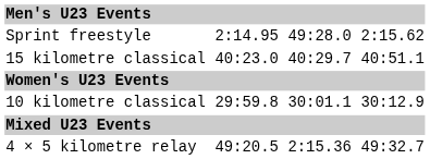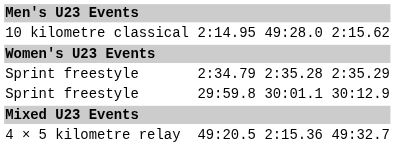 <table>
 <tr style="background:#ccc;">
 <td colspan=7><strong>Men's U23 Events</strong></td>
 </tr>
 <tr>
-<td>Sprint freestyle</td>
+<td>10 kilometre classical</td>
 <td></td>
 <td>2:14.95</td>
 <td></td>
 <td>49:28.0</td>
 <td></td>
 <td>2:15.62</td>
 </tr>
-<tr>
-<td>15 kilometre classical</td>
-<td></td>
-<td>40:23.0</td>
-<td></td>
-<td>40:29.7</td>
-<td></td>
-<td>40:51.1</td>
-</tr>
 <tr style="background:#ccc;">
 <td colspan=7><strong>Women's U23 Events</strong></td>
 </tr>
 <tr>
-<td>10 kilometre classical</td>
+<td>Sprint freestyle</td>
+<td></td>
+<td>2:34.79</td>
+<td></td>
+<td>2:35.28</td>
+<td></td>
+<td>2:35.29</td>
+</tr>
+<tr>
+<td>Sprint freestyle</td>
 <td></td>
 <td>29:59.8</td>
 <td></td>
 <td>30:01.1</td>
 <td></td>
 <td>30:12.9</td>
 </tr>
 <tr style="background:#ccc;">
 <td colspan=7><strong>Mixed U23 Events</strong></td>
 </tr>
 <tr>
 <td>4 × 5 kilometre relay</td>
 <td></td>
 <td>49:20.5</td>
 <td></td>
 <td>2:15.36</td>
 <td></td>
 <td>49:32.7</td>
 </tr>
 </table>
